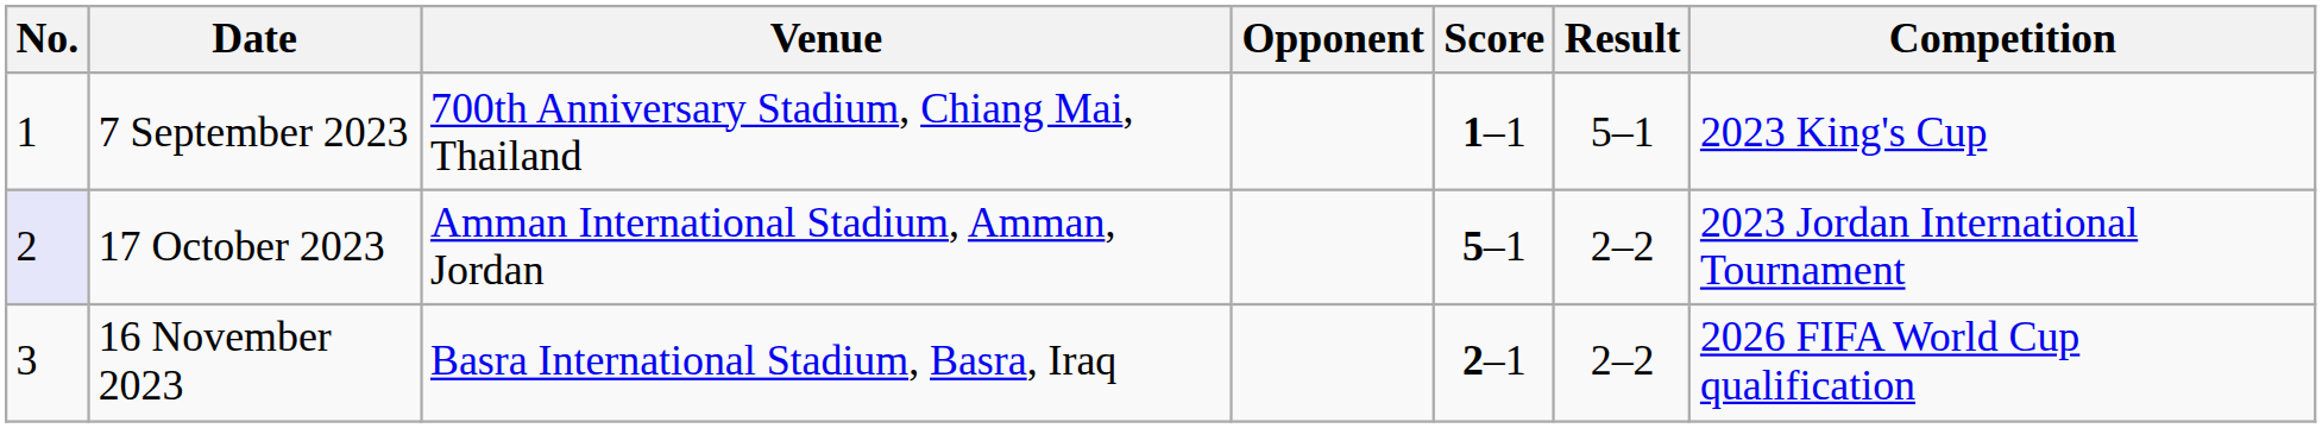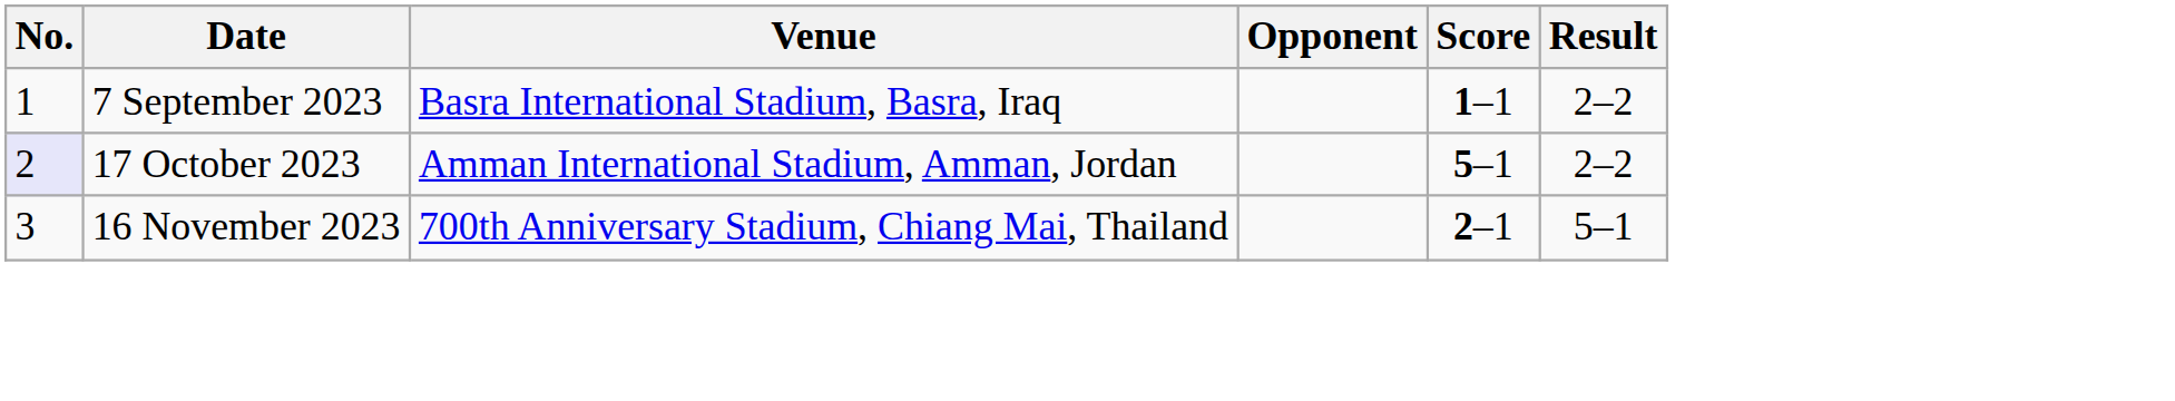 <table class="wikitable">
 <tr>
 <th>No.</th>
 <th>Date</th>
 <th>Venue</th>
 <th>Opponent</th>
 <th>Score</th>
 <th>Result</th>
-<th>Competition</th>
 </tr>
 <tr>
 <td>1</td>
 <td>7 September 2023</td>
-<td><a href='#'>700th Anniversary Stadium</a>, <a href='#'>Chiang Mai</a>, Thailand</td>
+<td><a href='#'>Basra International Stadium</a>, <a href='#'>Basra</a>, Iraq</td>
 <td></td>
 <td align=center><strong>1</strong>–1</td>
-<td align=center>5–1</td>
-<td><a href='#'>2023 King's Cup</a></td>
+<td align=center>2–2<br></td>
 </tr>
 <tr>
 <td style="background: lavender;">2</td>
 <td>17 October 2023</td>
 <td><a href='#'>Amman International Stadium</a>, <a href='#'>Amman</a>, Jordan</td>
 <td></td>
 <td align=center><strong>5</strong>–1</td>
 <td align=center>2–2<br></td>
-<td><a href='#'>2023 Jordan International Tournament</a></td>
 </tr>
 <tr>
 <td>3</td>
 <td>16 November 2023</td>
-<td><a href='#'>Basra International Stadium</a>, <a href='#'>Basra</a>, Iraq</td>
+<td><a href='#'>700th Anniversary Stadium</a>, <a href='#'>Chiang Mai</a>, Thailand</td>
 <td></td>
 <td align=center><strong>2</strong>–1</td>
-<td align=center>2–2<br></td>
-<td><a href='#'>2026 FIFA World Cup qualification</a></td>
+<td align=center>5–1</td>
 </tr>
 </table>
